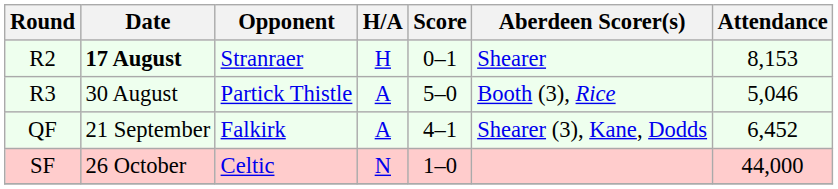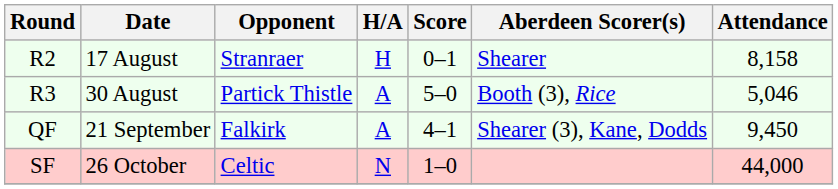 <table class="wikitable" style="text-align:center">
 <tr>
 <th>Round</th>
 <th>Date</th>
 <th>Opponent</th>
 <th>H/A</th>
 <th>Score</th>
 <th>Aberdeen Scorer(s)</th>
 <th>Attendance</th>
 </tr>
 <tr bgcolor=#EEFFEE>
 <td>R2</td>
-<td align=left><strong>17 August</strong></td>
+<td align=left>17 August</td>
 <td align=left><a href='#'>Stranraer</a></td>
 <td><a href='#'>H</a></td>
 <td>0–1</td>
 <td align=left><a href='#'>Shearer</a></td>
-<td>8,153</td>
+<td>8,158</td>
 </tr>
 <tr bgcolor=#EEFFEE>
 <td>R3</td>
 <td align=left>30 August</td>
 <td align=left><a href='#'>Partick Thistle</a></td>
 <td><a href='#'>A</a></td>
 <td>5–0</td>
 <td align=left><a href='#'>Booth</a> (3), <em><a href='#'>Rice</a></em></td>
 <td>5,046</td>
 </tr>
 <tr bgcolor=#EEFFEE>
 <td>QF</td>
 <td align=left>21 September</td>
 <td align=left><a href='#'>Falkirk</a></td>
 <td><a href='#'>A</a></td>
 <td>4–1</td>
 <td align=left><a href='#'>Shearer</a> (3), <a href='#'>Kane</a>, <a href='#'>Dodds</a></td>
-<td>6,452</td>
+<td>9,450</td>
 </tr>
 <tr bgcolor=#FFCCCC>
 <td>SF</td>
 <td align=left>26 October</td>
 <td align=left><a href='#'>Celtic</a></td>
 <td><a href='#'>N</a></td>
 <td>1–0</td>
 <td align=left></td>
 <td>44,000</td>
 </tr>
 <tr>
 </tr>
 </table>
